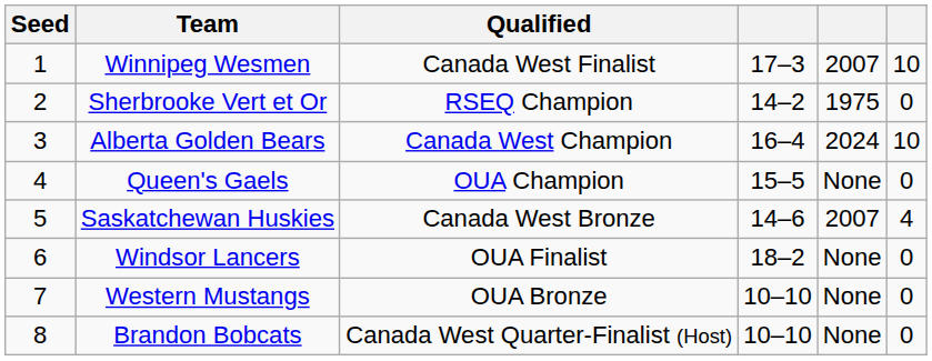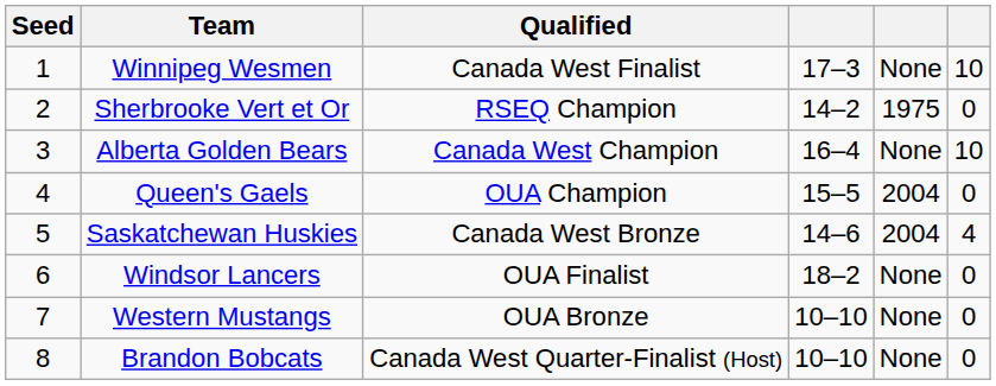 <table class="wikitable sortable" style="text-align: center;">
 <tr>
 <th align="left">Seed</th>
 <th align="left">Team</th>
 <th align="left">Qualified</th>
 <th align="left"></th>
 <th align="left"></th>
 <th align="left"></th>
 </tr>
 <tr align="center">
 <td>1</td>
 <td><a href='#'>Winnipeg Wesmen</a></td>
 <td>Canada West Finalist</td>
 <td>17–3</td>
-<td>2007</td>
+<td>None</td>
 <td>10</td>
 </tr>
 <tr align="center">
 <td>2</td>
 <td><a href='#'>Sherbrooke Vert et Or</a></td>
 <td><a href='#'>RSEQ</a> Champion</td>
 <td>14–2</td>
 <td>1975</td>
 <td>0</td>
 </tr>
 <tr align="center">
 <td>3</td>
 <td><a href='#'>Alberta Golden Bears</a></td>
 <td><a href='#'>Canada West</a> Champion</td>
 <td>16–4</td>
-<td>2024</td>
+<td>None</td>
 <td>10</td>
 </tr>
 <tr align="center">
 <td>4</td>
 <td><a href='#'>Queen's Gaels</a></td>
 <td><a href='#'>OUA</a> Champion</td>
 <td>15–5</td>
-<td>None</td>
+<td>2004</td>
 <td>0</td>
 </tr>
 <tr align="center">
 <td>5</td>
 <td><a href='#'>Saskatchewan Huskies</a></td>
 <td>Canada West Bronze</td>
 <td>14–6</td>
-<td>2007</td>
+<td>2004</td>
 <td>4</td>
 </tr>
 <tr align="center">
 <td>6</td>
 <td><a href='#'>Windsor Lancers</a></td>
 <td>OUA Finalist</td>
 <td>18–2</td>
 <td>None</td>
 <td>0</td>
 </tr>
 <tr align="center">
 <td>7</td>
 <td><a href='#'>Western Mustangs</a></td>
 <td>OUA Bronze</td>
 <td>10–10</td>
 <td>None</td>
 <td>0</td>
 </tr>
 <tr align="center">
 <td>8</td>
 <td><a href='#'>Brandon Bobcats</a></td>
 <td>Canada West Quarter-Finalist <small>(Host)</small></td>
 <td>10–10</td>
 <td>None</td>
 <td>0</td>
 </tr>
 </table>
